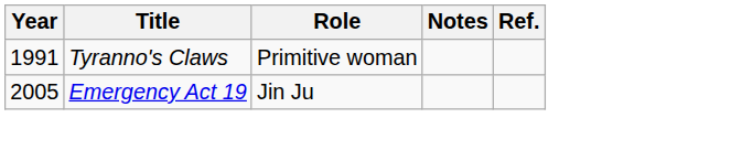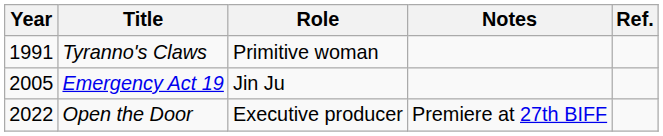 <table class="wikitable">
 <tr>
 <th>Year</th>
 <th>Title</th>
 <th>Role</th>
 <th>Notes</th>
 <th>Ref.</th>
 </tr>
 <tr>
 <td>1991</td>
 <td><em>Tyranno's Claws</em></td>
 <td>Primitive woman</td>
 <td></td>
 <td></td>
 </tr>
 <tr>
 <td>2005</td>
 <td><em><a href='#'>Emergency Act 19</a></em></td>
 <td>Jin Ju</td>
 <td></td>
 <td></td>
 </tr>
+<tr>
+<td>2022</td>
+<td><em>Open the Door</em></td>
+<td>Executive producer</td>
+<td>Premiere at <a href='#'>27th BIFF</a></td>
+<td></td>
+</tr>
 </table>
